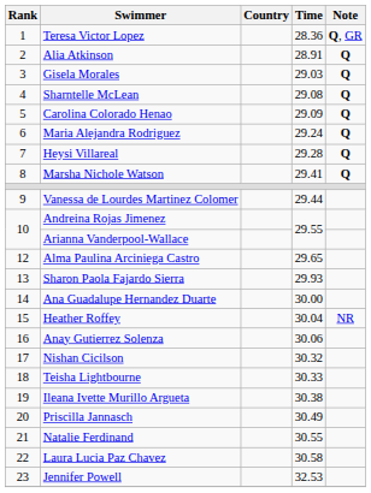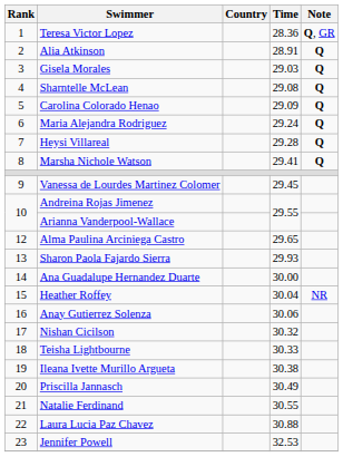 <table class="wikitable" style="text-align:center">
 <tr>
 <th>Rank</th>
 <th>Swimmer</th>
 <th>Country</th>
 <th>Time</th>
 <th>Note</th>
 </tr>
 <tr>
 <td>1</td>
 <td align=left><a href='#'>Teresa Victor Lopez</a></td>
 <td align=left></td>
 <td>28.36</td>
 <td><strong>Q</strong>, <a href='#'>GR</a></td>
 </tr>
 <tr>
 <td>2</td>
 <td align=left><a href='#'>Alia Atkinson</a></td>
 <td align=left></td>
 <td>28.91</td>
 <td><strong>Q</strong></td>
 </tr>
 <tr>
 <td>3</td>
 <td align=left><a href='#'>Gisela Morales</a></td>
 <td align=left></td>
 <td>29.03</td>
 <td><strong>Q</strong></td>
 </tr>
 <tr>
 <td>4</td>
 <td align=left><a href='#'>Sharntelle McLean</a></td>
 <td align=left></td>
 <td>29.08</td>
 <td><strong>Q</strong></td>
 </tr>
 <tr>
 <td>5</td>
 <td align=left><a href='#'>Carolina Colorado Henao</a></td>
 <td align=left></td>
 <td>29.09</td>
 <td><strong>Q</strong></td>
 </tr>
 <tr>
 <td>6</td>
 <td align=left><a href='#'>Maria Alejandra Rodriguez</a></td>
 <td align=left></td>
 <td>29.24</td>
 <td><strong>Q</strong></td>
 </tr>
 <tr>
 <td>7</td>
 <td align=left><a href='#'>Heysi Villareal</a></td>
 <td align=left></td>
 <td>29.28</td>
 <td><strong>Q</strong></td>
 </tr>
 <tr>
 <td>8</td>
 <td align=left><a href='#'>Marsha Nichole Watson</a></td>
 <td align=left></td>
 <td>29.41</td>
 <td><strong>Q</strong></td>
 </tr>
 <tr bgcolor=#DDDDDD>
 <td colspan=5></td>
 </tr>
 <tr>
 <td>9</td>
 <td align=left><a href='#'>Vanessa de Lourdes Martinez Colomer</a></td>
 <td align=left></td>
-<td>29.44</td>
+<td>29.45</td>
 <td></td>
 </tr>
 <tr>
 <td rowspan=2>10</td>
 <td align=left><a href='#'>Andreina Rojas Jimenez</a></td>
 <td align=left></td>
 <td rowspan=2>29.55</td>
 <td></td>
 </tr>
 <tr>
 <td align=left><a href='#'>Arianna Vanderpool-Wallace</a></td>
 <td align=left></td>
 <td></td>
 </tr>
 <tr>
 <td>12</td>
 <td align=left><a href='#'>Alma Paulina Arciniega Castro</a></td>
 <td align=left></td>
 <td>29.65</td>
 <td></td>
 </tr>
 <tr>
 <td>13</td>
 <td align=left><a href='#'>Sharon Paola Fajardo Sierra</a></td>
 <td align=left></td>
 <td>29.93</td>
 <td></td>
 </tr>
 <tr>
 <td>14</td>
 <td align=left><a href='#'>Ana Guadalupe Hernandez Duarte</a></td>
 <td align=left></td>
 <td>30.00</td>
 <td></td>
 </tr>
 <tr>
 <td>15</td>
 <td align=left><a href='#'>Heather Roffey</a></td>
 <td align=left></td>
 <td>30.04</td>
 <td><a href='#'>NR</a></td>
 </tr>
 <tr>
 <td>16</td>
 <td align=left><a href='#'>Anay Gutierrez Solenza</a></td>
 <td align=left></td>
 <td>30.06</td>
 <td></td>
 </tr>
 <tr>
 <td>17</td>
 <td align=left><a href='#'>Nishan Cicilson</a></td>
 <td align=left></td>
 <td>30.32</td>
 <td></td>
 </tr>
 <tr>
 <td>18</td>
 <td align=left><a href='#'>Teisha Lightbourne</a></td>
 <td align=left></td>
 <td>30.33</td>
 <td></td>
 </tr>
 <tr>
 <td>19</td>
 <td align=left><a href='#'>Ileana Ivette Murillo Argueta</a></td>
 <td align=left></td>
 <td>30.38</td>
 <td></td>
 </tr>
 <tr>
 <td>20</td>
 <td align=left><a href='#'>Priscilla Jannasch</a></td>
 <td align=left></td>
 <td>30.49</td>
 <td></td>
 </tr>
 <tr>
 <td>21</td>
 <td align=left><a href='#'>Natalie Ferdinand</a></td>
 <td align=left></td>
 <td>30.55</td>
 <td></td>
 </tr>
 <tr>
 <td>22</td>
 <td align=left><a href='#'>Laura Lucia Paz Chavez</a></td>
 <td align=left></td>
-<td>30.58</td>
+<td>30.88</td>
 <td></td>
 </tr>
 <tr>
 <td>23</td>
 <td align=left><a href='#'>Jennifer Powell</a></td>
 <td align=left></td>
 <td>32.53</td>
 <td></td>
 </tr>
 <tr>
 </tr>
 </table>
